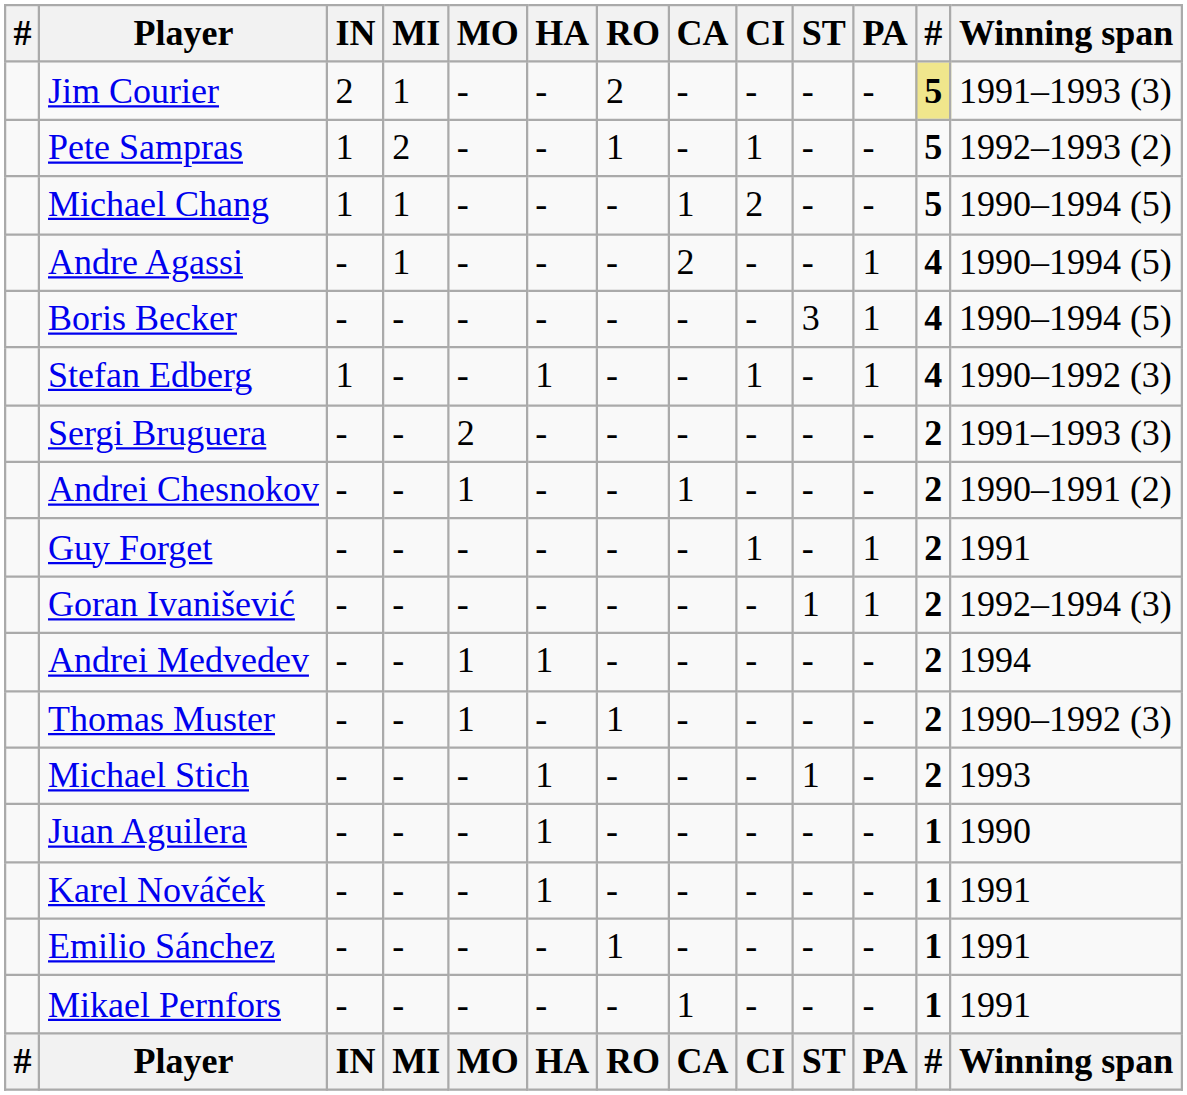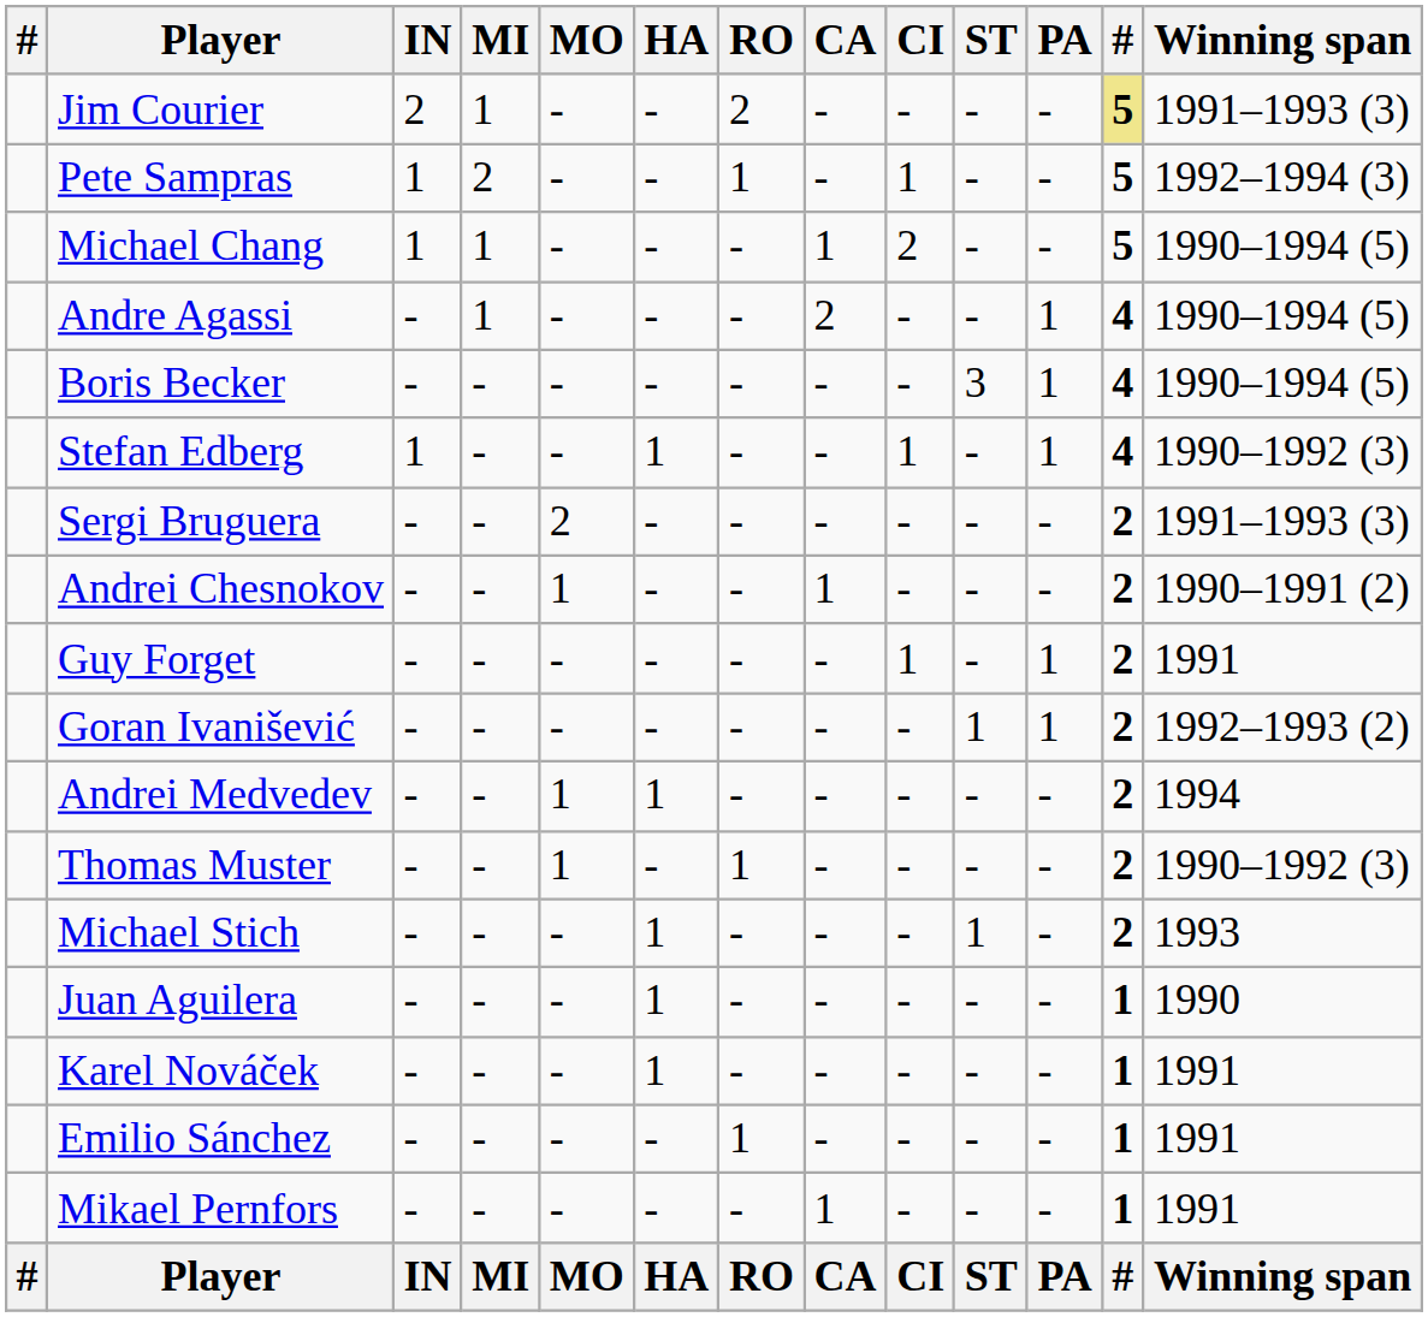 <table class="sortable wikitable">
 <tr>
 <th>#</th>
 <th>Player</th>
 <th>IN</th>
 <th>MI</th>
 <th>MO</th>
 <th>HA</th>
 <th>RO</th>
 <th>CA</th>
 <th>CI</th>
 <th>ST</th>
 <th>PA</th>
 <th>#</th>
 <th>Winning span</th>
 </tr>
 <tr>
 <td></td>
 <td> <a href='#'>Jim Courier</a></td>
 <td>2</td>
 <td>1</td>
 <td>-</td>
 <td>-</td>
 <td>2</td>
 <td>-</td>
 <td>-</td>
 <td>-</td>
 <td>-</td>
 <td style="background: khaki;"><strong>5</strong></td>
 <td>1991–1993 (3)</td>
 </tr>
 <tr>
 <td></td>
 <td> <a href='#'>Pete Sampras</a></td>
 <td>1</td>
 <td>2</td>
 <td>-</td>
 <td>-</td>
 <td>1</td>
 <td>-</td>
 <td>1</td>
 <td>-</td>
 <td>-</td>
 <td><strong>5</strong></td>
-<td>1992–1993 (2)</td>
+<td>1992–1994 (3)</td>
 </tr>
 <tr>
 <td></td>
 <td> <a href='#'>Michael Chang</a></td>
 <td>1</td>
 <td>1</td>
 <td>-</td>
 <td>-</td>
 <td>-</td>
 <td>1</td>
 <td>2</td>
 <td>-</td>
 <td>-</td>
 <td><strong>5</strong></td>
 <td>1990–1994 (5)</td>
 </tr>
 <tr>
 <td></td>
 <td> <a href='#'>Andre Agassi</a></td>
 <td>-</td>
 <td>1</td>
 <td>-</td>
 <td>-</td>
 <td>-</td>
 <td>2</td>
 <td>-</td>
 <td>-</td>
 <td>1</td>
 <td><strong>4</strong></td>
 <td>1990–1994 (5)</td>
 </tr>
 <tr>
 <td></td>
 <td> <a href='#'>Boris Becker</a></td>
 <td>-</td>
 <td>-</td>
 <td>-</td>
 <td>-</td>
 <td>-</td>
 <td>-</td>
 <td>-</td>
 <td>3</td>
 <td>1</td>
 <td><strong>4</strong></td>
 <td>1990–1994 (5)</td>
 </tr>
 <tr>
 <td></td>
 <td> <a href='#'>Stefan Edberg</a></td>
 <td>1</td>
 <td>-</td>
 <td>-</td>
 <td>1</td>
 <td>-</td>
 <td>-</td>
 <td>1</td>
 <td>-</td>
 <td>1</td>
 <td><strong>4</strong></td>
 <td>1990–1992 (3)</td>
 </tr>
 <tr>
 <td></td>
 <td> <a href='#'>Sergi Bruguera</a></td>
 <td>-</td>
 <td>-</td>
 <td>2</td>
 <td>-</td>
 <td>-</td>
 <td>-</td>
 <td>-</td>
 <td>-</td>
 <td>-</td>
 <td><strong>2</strong></td>
 <td>1991–1993 (3)</td>
 </tr>
 <tr>
 <td></td>
 <td> <a href='#'>Andrei Chesnokov</a></td>
 <td>-</td>
 <td>-</td>
 <td>1</td>
 <td>-</td>
 <td>-</td>
 <td>1</td>
 <td>-</td>
 <td>-</td>
 <td>-</td>
 <td><strong>2</strong></td>
 <td>1990–1991 (2)</td>
 </tr>
 <tr>
 <td></td>
 <td> <a href='#'>Guy Forget</a></td>
 <td>-</td>
 <td>-</td>
 <td>-</td>
 <td>-</td>
 <td>-</td>
 <td>-</td>
 <td>1</td>
 <td>-</td>
 <td>1</td>
 <td><strong>2</strong></td>
 <td>1991</td>
 </tr>
 <tr>
 <td></td>
 <td> <a href='#'>Goran Ivanišević</a></td>
 <td>-</td>
 <td>-</td>
 <td>-</td>
 <td>-</td>
 <td>-</td>
 <td>-</td>
 <td>-</td>
 <td>1</td>
 <td>1</td>
 <td><strong>2</strong></td>
-<td>1992–1994 (3)</td>
+<td>1992–1993 (2)</td>
 </tr>
 <tr>
 <td></td>
 <td> <a href='#'>Andrei Medvedev</a></td>
 <td>-</td>
 <td>-</td>
 <td>1</td>
 <td>1</td>
 <td>-</td>
 <td>-</td>
 <td>-</td>
 <td>-</td>
 <td>-</td>
 <td><strong>2</strong></td>
 <td>1994</td>
 </tr>
 <tr>
 <td></td>
 <td> <a href='#'>Thomas Muster</a></td>
 <td>-</td>
 <td>-</td>
 <td>1</td>
 <td>-</td>
 <td>1</td>
 <td>-</td>
 <td>-</td>
 <td>-</td>
 <td>-</td>
 <td><strong>2</strong></td>
 <td>1990–1992 (3)</td>
 </tr>
 <tr>
 <td></td>
 <td> <a href='#'>Michael Stich</a></td>
 <td>-</td>
 <td>-</td>
 <td>-</td>
 <td>1</td>
 <td>-</td>
 <td>-</td>
 <td>-</td>
 <td>1</td>
 <td>-</td>
 <td><strong>2</strong></td>
 <td>1993</td>
 </tr>
 <tr>
 <td></td>
 <td> <a href='#'>Juan Aguilera</a></td>
 <td>-</td>
 <td>-</td>
 <td>-</td>
 <td>1</td>
 <td>-</td>
 <td>-</td>
 <td>-</td>
 <td>-</td>
 <td>-</td>
 <td><strong>1</strong></td>
 <td>1990</td>
 </tr>
 <tr>
 <td></td>
 <td> <a href='#'>Karel Nováček</a></td>
 <td>-</td>
 <td>-</td>
 <td>-</td>
 <td>1</td>
 <td>-</td>
 <td>-</td>
 <td>-</td>
 <td>-</td>
 <td>-</td>
 <td><strong>1</strong></td>
 <td>1991</td>
 </tr>
 <tr>
 <td></td>
 <td> <a href='#'>Emilio Sánchez</a></td>
 <td>-</td>
 <td>-</td>
 <td>-</td>
 <td>-</td>
 <td>1</td>
 <td>-</td>
 <td>-</td>
 <td>-</td>
 <td>-</td>
 <td><strong>1</strong></td>
 <td>1991</td>
 </tr>
 <tr>
 <td></td>
 <td> <a href='#'>Mikael Pernfors</a></td>
 <td>-</td>
 <td>-</td>
 <td>-</td>
 <td>-</td>
 <td>-</td>
 <td>1</td>
 <td>-</td>
 <td>-</td>
 <td>-</td>
 <td><strong>1</strong></td>
 <td>1991</td>
 </tr>
 <tr>
 <th>#</th>
 <th>Player</th>
 <th>IN</th>
 <th>MI</th>
 <th>MO</th>
 <th>HA</th>
 <th>RO</th>
 <th>CA</th>
 <th>CI</th>
 <th>ST</th>
 <th>PA</th>
 <th>#</th>
 <th>Winning span</th>
 </tr>
 </table>
